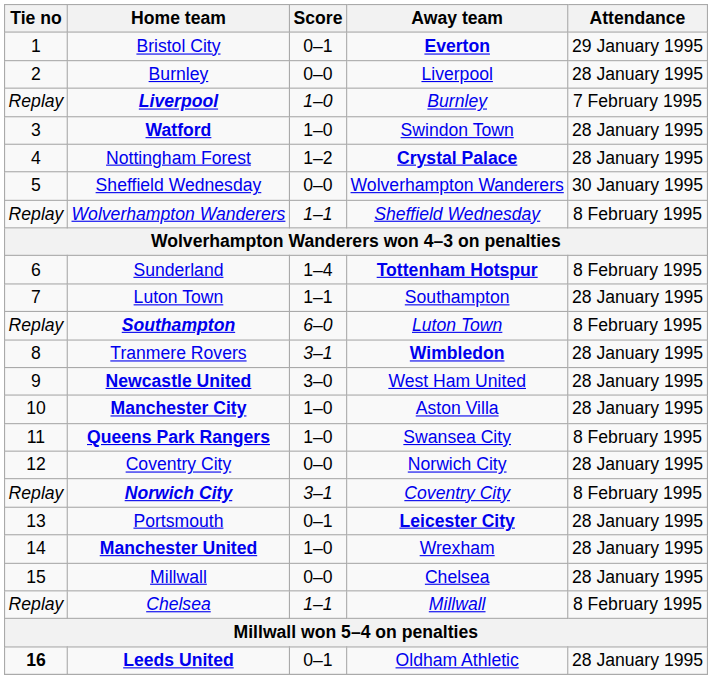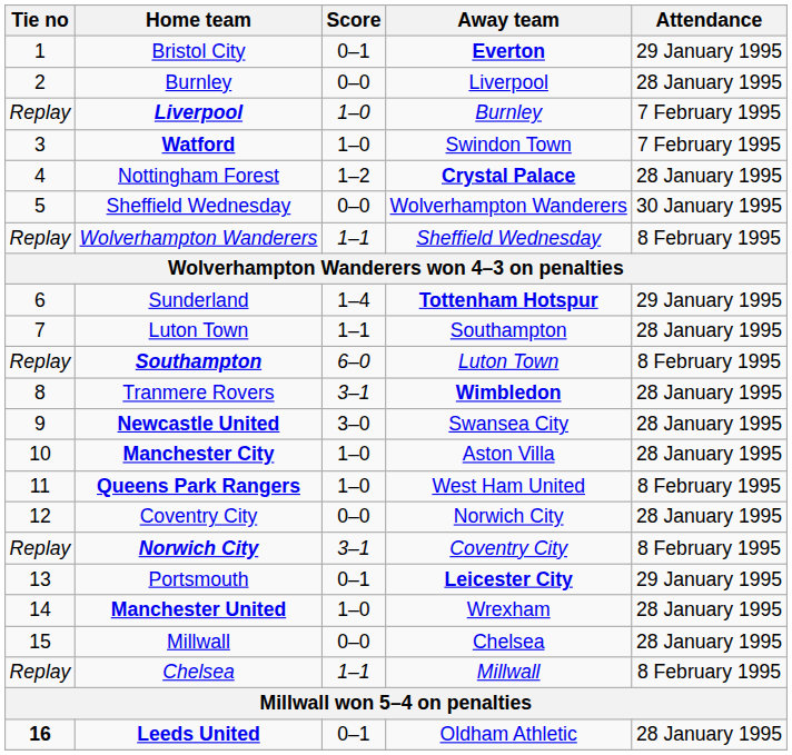 <table class="wikitable" style="text-align: center">
 <tr>
 <th>Tie no</th>
 <th>Home team</th>
 <th>Score</th>
 <th>Away team</th>
 <th>Attendance</th>
 </tr>
 <tr>
 <td>1</td>
 <td><a href='#'>Bristol City</a></td>
 <td>0–1</td>
 <td><strong><a href='#'>Everton</a></strong></td>
 <td>29 January 1995</td>
 </tr>
 <tr>
 <td>2</td>
 <td><a href='#'>Burnley</a></td>
 <td>0–0</td>
 <td><a href='#'>Liverpool</a></td>
 <td>28 January 1995</td>
 </tr>
 <tr>
 <td><em>Replay</em></td>
 <td><strong><em><a href='#'>Liverpool</a></em></strong></td>
 <td><em>1–0</em></td>
 <td><em><a href='#'>Burnley</a></em></td>
 <td>7 February 1995</td>
 </tr>
 <tr>
 <td>3</td>
 <td><strong><a href='#'>Watford</a></strong></td>
 <td>1–0</td>
 <td><a href='#'>Swindon Town</a></td>
-<td>28 January 1995</td>
+<td>7 February 1995</td>
 </tr>
 <tr>
 <td>4</td>
 <td><a href='#'>Nottingham Forest</a></td>
 <td>1–2</td>
 <td><strong><a href='#'>Crystal Palace</a></strong></td>
 <td>28 January 1995</td>
 </tr>
 <tr>
 <td>5</td>
 <td><a href='#'>Sheffield Wednesday</a></td>
 <td>0–0</td>
 <td><a href='#'>Wolverhampton Wanderers</a></td>
 <td>30 January 1995</td>
 </tr>
 <tr>
 <td><em>Replay</em></td>
 <td><em><a href='#'>Wolverhampton Wanderers</a></em></td>
 <td><em>1–1</em></td>
 <td><em><a href='#'>Sheffield Wednesday</a></em></td>
 <td>8 February 1995</td>
 </tr>
 <tr>
 <th colspan=5>Wolverhampton Wanderers won 4–3 on penalties</th>
 </tr>
 <tr>
 <td>6</td>
 <td><a href='#'>Sunderland</a></td>
 <td>1–4</td>
 <td><strong><a href='#'>Tottenham Hotspur</a></strong></td>
-<td>8 February 1995</td>
+<td>29 January 1995</td>
 </tr>
 <tr>
 <td>7</td>
 <td><a href='#'>Luton Town</a></td>
 <td>1–1</td>
 <td><a href='#'>Southampton</a></td>
 <td>28 January 1995</td>
 </tr>
 <tr>
 <td><em>Replay</em></td>
 <td><strong><em><a href='#'>Southampton</a></em></strong></td>
 <td><em>6–0</em></td>
 <td><em><a href='#'>Luton Town</a></em></td>
 <td>8 February 1995</td>
 </tr>
 <tr>
 <td>8</td>
 <td><a href='#'>Tranmere Rovers</a></td>
 <td><em>3–1</em></td>
 <td><strong><a href='#'>Wimbledon</a></strong></td>
 <td>28 January 1995</td>
 </tr>
 <tr>
 <td>9</td>
 <td><strong><a href='#'>Newcastle United</a></strong></td>
 <td>3–0</td>
-<td><a href='#'>West Ham United</a></td>
+<td><a href='#'>Swansea City</a></td>
 <td>28 January 1995</td>
 </tr>
 <tr>
 <td>10</td>
 <td><strong><a href='#'>Manchester City</a></strong></td>
 <td>1–0</td>
 <td><a href='#'>Aston Villa</a></td>
 <td>28 January 1995</td>
 </tr>
 <tr>
 <td>11</td>
 <td><strong><a href='#'>Queens Park Rangers</a></strong></td>
 <td>1–0</td>
-<td><a href='#'>Swansea City</a></td>
+<td><a href='#'>West Ham United</a></td>
 <td>8 February 1995</td>
 </tr>
 <tr>
 <td>12</td>
 <td><a href='#'>Coventry City</a></td>
 <td>0–0</td>
 <td><a href='#'>Norwich City</a></td>
 <td>28 January 1995</td>
 </tr>
 <tr>
 <td><em>Replay</em></td>
 <td><strong><em><a href='#'>Norwich City</a></em></strong></td>
 <td><em>3–1</em></td>
 <td><em><a href='#'>Coventry City</a></em></td>
 <td>8 February 1995</td>
 </tr>
 <tr>
 <td>13</td>
 <td><a href='#'>Portsmouth</a></td>
 <td>0–1</td>
 <td><strong><a href='#'>Leicester City</a></strong></td>
-<td>28 January 1995</td>
+<td>29 January 1995</td>
 </tr>
 <tr>
 <td>14</td>
 <td><strong><a href='#'>Manchester United</a></strong></td>
 <td>1–0</td>
 <td><a href='#'>Wrexham</a></td>
 <td>28 January 1995</td>
 </tr>
 <tr>
 <td>15</td>
 <td><a href='#'>Millwall</a></td>
 <td>0–0</td>
 <td><a href='#'>Chelsea</a></td>
 <td>28 January 1995</td>
 </tr>
 <tr>
 <td><em>Replay</em></td>
 <td><em><a href='#'>Chelsea</a></em></td>
 <td><em>1–1</em></td>
 <td><em><a href='#'>Millwall</a></em></td>
 <td>8 February 1995</td>
 </tr>
 <tr>
 <th colspan=5>Millwall won 5–4 on penalties</th>
 </tr>
 <tr>
 <td><strong>16</strong></td>
 <td><strong><a href='#'>Leeds United</a></strong></td>
 <td>0–1</td>
 <td><a href='#'>Oldham Athletic</a></td>
 <td>28 January 1995</td>
 </tr>
 <tr>
 </tr>
 </table>
